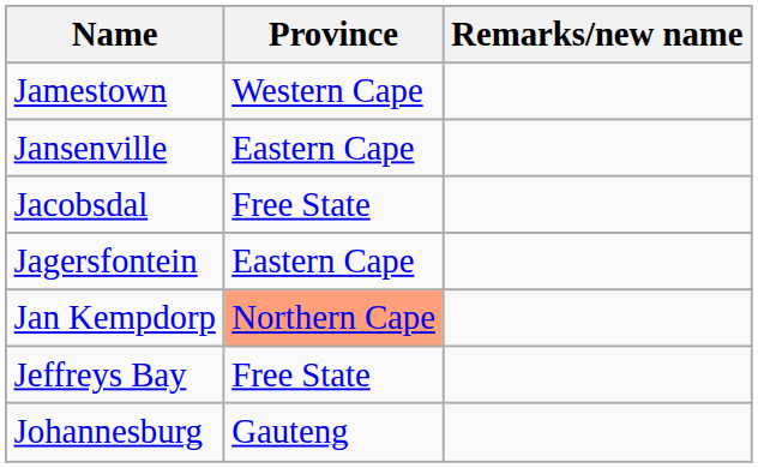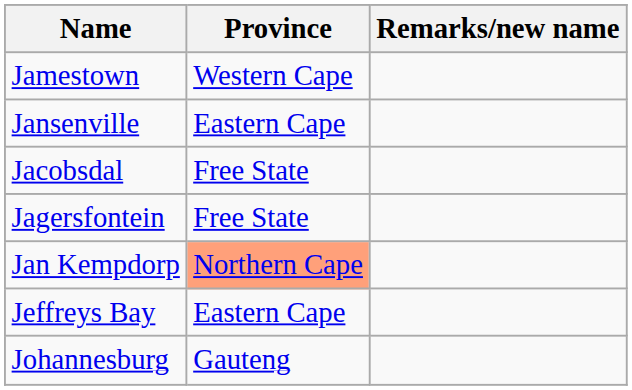 <table class="wikitable sortable" style="font-size: 95%;">
 <tr>
 <th>Name</th>
 <th>Province</th>
 <th>Remarks/new name</th>
 </tr>
 <tr>
 <td><a href='#'>Jamestown</a></td>
 <td><a href='#'>Western Cape</a></td>
 <td></td>
 </tr>
 <tr>
 <td><a href='#'>Jansenville</a></td>
 <td><a href='#'>Eastern Cape</a></td>
 <td></td>
 </tr>
 <tr>
 <td><a href='#'>Jacobsdal</a></td>
 <td><a href='#'>Free State</a></td>
 <td></td>
 </tr>
 <tr>
 <td><a href='#'>Jagersfontein</a></td>
-<td><a href='#'>Eastern Cape</a></td>
+<td><a href='#'>Free State</a></td>
 <td></td>
 </tr>
 <tr>
 <td><a href='#'>Jan Kempdorp</a></td>
 <td style="background: lightsalmon;"><a href='#'>Northern Cape</a></td>
 <td></td>
 </tr>
 <tr>
 <td><a href='#'>Jeffreys Bay</a></td>
-<td><a href='#'>Free State</a></td>
+<td><a href='#'>Eastern Cape</a></td>
 <td></td>
 </tr>
 <tr>
 <td><a href='#'>Johannesburg</a></td>
 <td><a href='#'>Gauteng</a></td>
 <td></td>
 </tr>
 </table>
